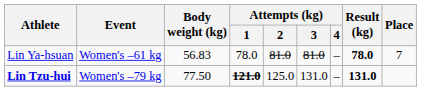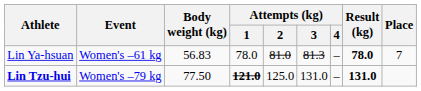 <table class="wikitable" style="font-size:90%">
 <tr>
 <th rowspan="2">Athlete</th>
 <th rowspan="2">Event</th>
 <th rowspan="2">Body<br>weight (kg)</th>
 <th colspan="4">Attempts (kg)</th>
 <th rowspan="2">Result<br>(kg)</th>
 <th rowspan="2">Place</th>
 </tr>
 <tr>
 <th>1</th>
 <th>2</th>
 <th>3</th>
 <th>4</th>
 </tr>
 <tr>
 <td><a href='#'>Lin Ya-hsuan</a></td>
 <td><a href='#'>Women's –61 kg</a></td>
 <td align="center">56.83</td>
 <td align="center">78.0</td>
 <td align="center"><s>81.0</s></td>
-<td align="center"><s>81.0</s></td>
+<td align="center"><s>81.3</s></td>
 <td align="center">–</td>
 <td align="center"><strong>78.0</strong></td>
 <td align="center">7</td>
 </tr>
 <tr>
 <td><strong><a href='#'>Lin Tzu-hui</a></strong></td>
 <td><a href='#'>Women's –79 kg</a></td>
 <td align="center">77.50</td>
 <td align="center"><strong><s>121.0</s></strong></td>
 <td align="center">125.0</td>
 <td align="center">131.0</td>
 <td align="center">–</td>
 <td align="center"><strong>131.0</strong></td>
 <td align="center"></td>
 </tr>
 </table>
